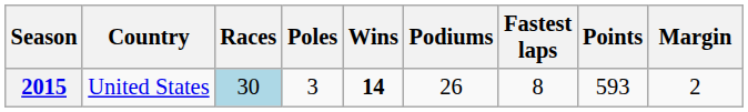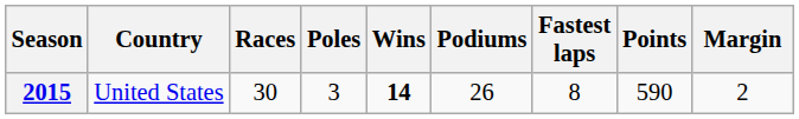 <table class="wikitable" style="font-size:85%; text-align:center;">
 <tr>
 <th scope=col>Season</th>
 <th scope=col>Country</th>
 <th scope=col>Races</th>
 <th scope=col>Poles</th>
 <th scope=col>Wins</th>
 <th scope=col>Podiums</th>
 <th scope=col width="40">Fastest laps</th>
 <th scope=col>Points</th>
 <th scope=col width="50">Margin</th>
 </tr>
 <tr>
 <th><a href='#'>2015</a></th>
 <td align=left> <a href='#'>United States</a></td>
-<td style="background: lightblue;">30</td>
+<td>30</td>
 <td>3</td>
 <td><strong>14</strong></td>
 <td>26</td>
 <td>8</td>
-<td>593</td>
+<td>590</td>
 <td>2</td>
 </tr>
 </table>
